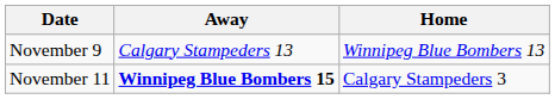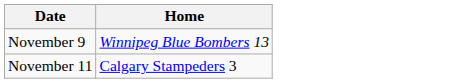 <table class="wikitable">
 <tr>
 <th>Date</th>
-<th>Away</th>
 <th>Home</th>
 </tr>
 <tr>
 <td>November 9</td>
-<td><em><a href='#'>Calgary Stampeders</a> 13</em></td>
 <td><em><a href='#'>Winnipeg Blue Bombers</a> 13</em></td>
 </tr>
 <tr>
 <td>November 11</td>
-<td><strong><a href='#'>Winnipeg Blue Bombers</a> 15</strong></td>
 <td><a href='#'>Calgary Stampeders</a> 3</td>
 </tr>
 </table>
